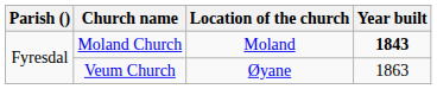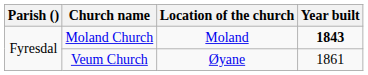 <table class="wikitable" style="text-align:center">
 <tr>
 <th>Parish ()</th>
 <th>Church name</th>
 <th>Location of the church</th>
 <th>Year built</th>
 </tr>
 <tr>
 <td rowspan="2">Fyresdal</td>
 <td><a href='#'>Moland Church</a></td>
 <td><a href='#'>Moland</a></td>
 <td><strong>1843</strong></td>
 </tr>
 <tr>
 <td><a href='#'>Veum Church</a></td>
 <td><a href='#'>Øyane</a></td>
-<td>1863</td>
+<td>1861</td>
 </tr>
 </table>
